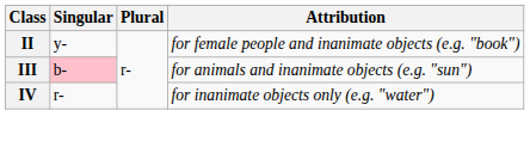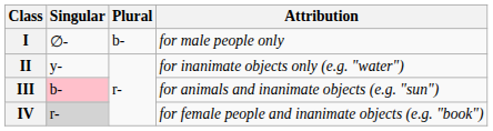 <table class="wikitable">
 <tr>
 <th>Class</th>
 <th>Singular</th>
 <th>Plural</th>
 <th>Attribution</th>
 </tr>
 <tr>
+<th>I</th>
+<td>∅-</td>
+<td>b-</td>
+<td><em>for male people only</em></td>
+</tr>
+<tr>
 <th>II</th>
 <td>y-</td>
 <td rowspan=3>r-</td>
-<td><em>for female people and inanimate objects (e.g. "book")</em></td>
+<td><em>for inanimate objects only (e.g. "water")</em></td>
 </tr>
 <tr>
 <th>III</th>
 <td style="background: pink;">b-</td>
 <td><em>for animals and inanimate objects (e.g. "sun")</em></td>
 </tr>
 <tr>
 <th>IV</th>
-<td>r-</td>
-<td><em>for inanimate objects only (e.g. "water")</em></td>
+<td style="background: lightgrey;">r-</td>
+<td><em>for female people and inanimate objects (e.g. "book")</em></td>
 </tr>
 </table>
